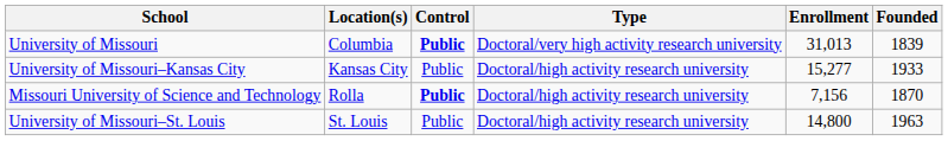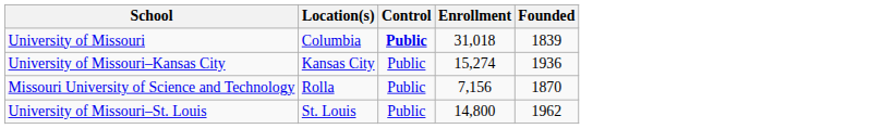 <table class="wikitable sortable" style="text-align:left;">
 <tr>
 <th>School</th>
 <th>Location(s)</th>
 <th>Control</th>
-<th>Type</th>
 <th>Enrollment</th>
 <th>Founded</th>
 </tr>
 <tr>
 <td><a href='#'>University of Missouri</a></td>
 <td><a href='#'>Columbia</a></td>
 <td align="center"><strong><a href='#'>Public</a></strong></td>
-<td><a href='#'>Doctoral/very high activity research university</a></td>
-<td align="center">31,013</td>
+<td align="center">31,018</td>
 <td align="center">1839</td>
 </tr>
 <tr>
 <td><a href='#'>University of Missouri–Kansas City</a></td>
 <td><a href='#'>Kansas City</a></td>
 <td align="center"><a href='#'>Public</a></td>
-<td><a href='#'>Doctoral/high activity research university</a></td>
-<td align="center">15,277</td>
-<td align="center">1933</td>
+<td align="center">15,274</td>
+<td align="center">1936</td>
 </tr>
 <tr>
 <td><a href='#'>Missouri University of Science and Technology</a></td>
 <td><a href='#'>Rolla</a></td>
-<td align="center"><strong><a href='#'>Public</a></strong></td>
-<td><a href='#'>Doctoral/high activity research university</a></td>
+<td align="center"><a href='#'>Public</a></td>
 <td align="center">7,156</td>
 <td align="center">1870</td>
 </tr>
 <tr>
 <td><a href='#'>University of Missouri–St. Louis</a></td>
 <td><a href='#'>St. Louis</a></td>
 <td align="center"><a href='#'>Public</a></td>
-<td><a href='#'>Doctoral/high activity research university</a></td>
 <td align="center">14,800</td>
-<td align="center">1963</td>
+<td align="center">1962</td>
 </tr>
 </table>
